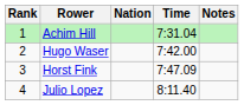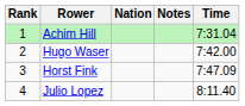 <table class="wikitable sortable" style="text-align:center">
 <tr>
 <th>Rank</th>
 <th>Rower</th>
 <th>Nation</th>
+<th>Notes</th>
 <th>Time</th>
-<th>Notes</th>
 </tr>
 <tr bgcolor=bbf3bb>
 <td>1</td>
 <td align=left><a href='#'>Achim Hill</a></td>
 <td align=left></td>
+<td></td>
 <td>7:31.04</td>
-<td></td>
 </tr>
 <tr>
 <td>2</td>
 <td align=left><a href='#'>Hugo Waser</a></td>
 <td align=left></td>
+<td></td>
 <td>7:42.00</td>
-<td></td>
 </tr>
 <tr>
 <td>3</td>
 <td align=left><a href='#'>Horst Fink</a></td>
 <td align=left></td>
+<td></td>
 <td>7:47.09</td>
-<td></td>
 </tr>
 <tr>
 <td>4</td>
 <td align=left><a href='#'>Julio Lopez</a></td>
 <td align=left></td>
+<td></td>
 <td>8:11.40</td>
-<td></td>
 </tr>
 </table>
